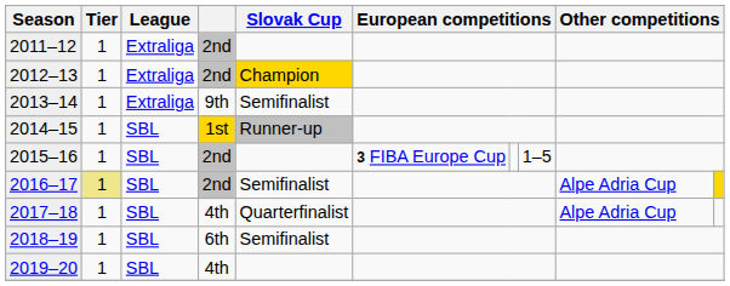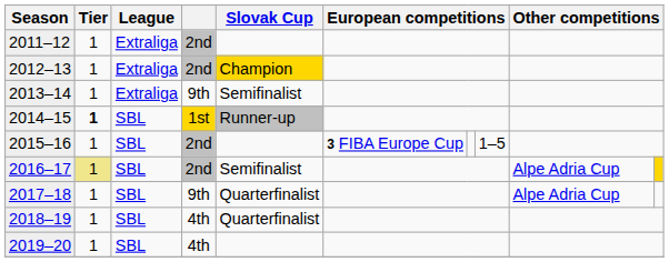 <table class="wikitable" style="font-size:85%;">
 <tr>
 <th>Season</th>
 <th>Tier</th>
 <th>League</th>
 <th></th>
 <th><a href='#'>Slovak Cup</a></th>
 <th colspan=3>European competitions</th>
 <th colspan=2>Other competitions</th>
 </tr>
 <tr>
 <td style="background:#efefef;">2011–12</td>
 <td align=center>1</td>
 <td><a href='#'>Extraliga</a></td>
 <td align=center bgcolor=silver>2nd</td>
 <td></td>
 <td colspan=3></td>
 <td colspan=2></td>
 </tr>
 <tr>
 <td style="background:#efefef;">2012–13</td>
 <td align=center>1</td>
 <td><a href='#'>Extraliga</a></td>
 <td align=center bgcolor=silver>2nd</td>
 <td bgcolor=gold>Champion</td>
 <td colspan=3></td>
 <td colspan=2></td>
 </tr>
 <tr>
 <td style="background:#efefef;">2013–14</td>
 <td align=center>1</td>
 <td><a href='#'>Extraliga</a></td>
 <td align=center>9th</td>
 <td>Semifinalist</td>
 <td colspan=3></td>
 <td colspan=2></td>
 </tr>
 <tr>
 <td style="background:#efefef;">2014–15</td>
-<td align=center>1</td>
+<td align=center><strong>1</strong></td>
 <td><a href='#'>SBL</a></td>
 <td align=center bgcolor=gold>1st</td>
 <td bgcolor=silver>Runner-up</td>
 <td colspan=3></td>
 <td colspan=2></td>
 </tr>
 <tr>
 <td style="background:#efefef;">2015–16</td>
 <td align=center>1</td>
 <td><a href='#'>SBL</a></td>
 <td align=center bgcolor=silver>2nd</td>
 <td></td>
 <td><small><strong>3</strong></small> <a href='#'>FIBA Europe Cup</a></td>
 <td align=center></td>
 <td align=center>1–5</td>
 <td colspan=2></td>
 </tr>
 <tr>
 <td style="background:#efefef;"><a href='#'>2016–17</a></td>
 <td align=center style="background: khaki;">1</td>
 <td><a href='#'>SBL</a></td>
 <td align=center bgcolor=silver>2nd</td>
 <td>Semifinalist</td>
 <td colspan=3></td>
 <td><a href='#'>Alpe Adria Cup</a></td>
 <td bgcolor=gold align=center></td>
 </tr>
 <tr>
 <td style="background:#efefef;"><a href='#'>2017–18</a></td>
 <td align=center>1</td>
 <td><a href='#'>SBL</a></td>
-<td align=center>4th</td>
+<td align=center>9th</td>
 <td>Quarterfinalist</td>
 <td colspan=3></td>
 <td><a href='#'>Alpe Adria Cup</a></td>
 <td align=center></td>
 </tr>
 <tr>
 <td style="background:#efefef;"><a href='#'>2018–19</a></td>
 <td align=center>1</td>
 <td><a href='#'>SBL</a></td>
-<td align=center>6th</td>
-<td>Semifinalist</td>
+<td align=center>4th</td>
+<td>Quarterfinalist</td>
 <td colspan=3></td>
 <td colspan=2></td>
 </tr>
 <tr>
 <td style="background:#efefef;"><a href='#'>2019–20</a></td>
 <td align=center>1</td>
 <td><a href='#'>SBL</a></td>
 <td align=center>4th</td>
 <td></td>
 <td colspan=3></td>
 <td colspan=2></td>
 </tr>
 <tr>
 </tr>
 </table>
